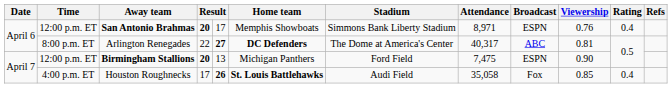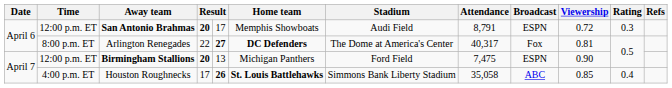 <table class="wikitable" style="text-align:center;">
 <tr>
 <th>Date</th>
 <th>Time<br></th>
 <th>Away team</th>
 <th colspan="2">Result<br></th>
 <th>Home team</th>
 <th>Stadium</th>
 <th>Attendance</th>
 <th>Broadcast</th>
 <th><a href='#'>Viewership</a><br></th>
 <th>Rating<br></th>
 <th>Refs</th>
 </tr>
 <tr>
 <td rowspan=2>April 6</td>
 <td>12:00 p.m. ET</td>
 <td><strong>San Antonio Brahmas</strong></td>
 <td><strong>20</strong></td>
 <td>17</td>
 <td>Memphis Showboats</td>
-<td>Simmons Bank Liberty Stadium</td>
-<td>8,971</td>
+<td>Audi Field</td>
+<td>8,791</td>
 <td>ESPN</td>
-<td>0.76</td>
-<td>0.4</td>
+<td>0.72</td>
+<td>0.3</td>
 <td></td>
 </tr>
 <tr>
 <td>8:00 p.m. ET</td>
 <td>Arlington Renegades</td>
 <td>22</td>
 <td><strong>27</strong></td>
 <td><strong>DC Defenders</strong></td>
 <td>The Dome at America's Center</td>
 <td>40,317</td>
-<td><a href='#'>ABC</a></td>
+<td>Fox</td>
 <td>0.81</td>
 <td rowspan="2">0.5</td>
 <td></td>
 </tr>
 <tr>
 <td rowspan=2>April 7</td>
 <td>12:00 p.m. ET</td>
 <td><strong>Birmingham Stallions</strong></td>
 <td><strong>20</strong></td>
 <td>13</td>
 <td>Michigan Panthers</td>
 <td>Ford Field</td>
 <td>7,475</td>
 <td>ESPN</td>
 <td>0.90</td>
 <td></td>
 </tr>
 <tr>
 <td>4:00 p.m. ET</td>
 <td>Houston Roughnecks</td>
 <td>17</td>
 <td><strong>26</strong></td>
 <td><strong>St. Louis Battlehawks</strong></td>
-<td>Audi Field</td>
+<td>Simmons Bank Liberty Stadium</td>
 <td>35,058</td>
-<td>Fox</td>
+<td><a href='#'>ABC</a></td>
 <td>0.85</td>
 <td>0.4</td>
 <td></td>
 </tr>
 </table>
